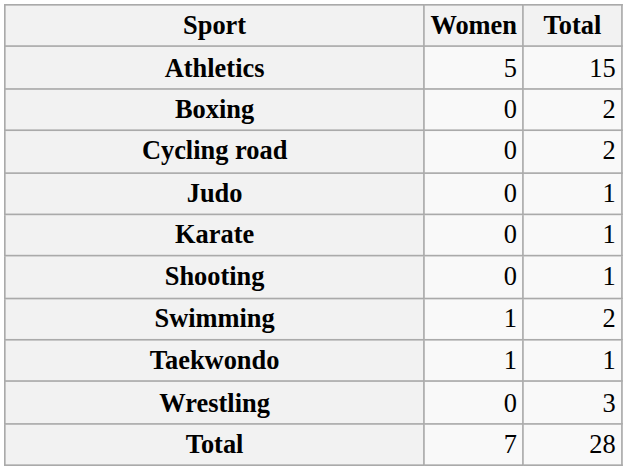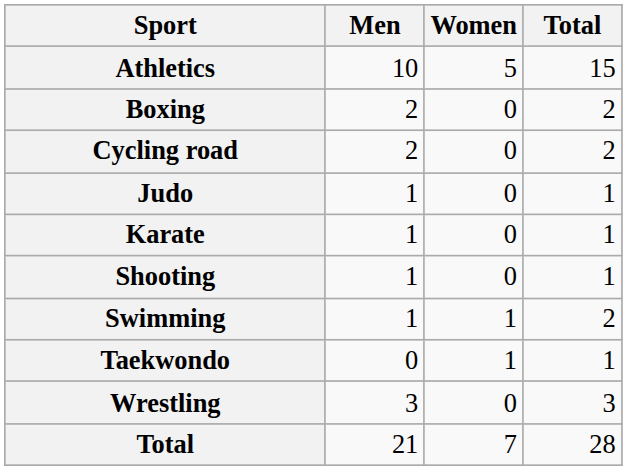 <table border="1" class="wikitable" style="text-align:right;">
 <tr>
 <th>Sport</th>
+<th>Men</th>
 <th>Women</th>
 <th>Total</th>
 </tr>
 <tr>
 <th>Athletics</th>
+<td width=16%>10</td>
 <td width=16%>5</td>
 <td width=16%>15</td>
 </tr>
 <tr>
 <th>Boxing</th>
+<td>2</td>
 <td>0</td>
 <td>2</td>
 </tr>
 <tr>
 <th>Cycling road</th>
+<td>2</td>
 <td>0</td>
 <td>2</td>
 </tr>
 <tr>
 <th>Judo</th>
+<td>1</td>
 <td>0</td>
 <td>1</td>
 </tr>
 <tr>
 <th>Karate</th>
+<td>1</td>
 <td>0</td>
 <td>1</td>
 </tr>
 <tr>
 <th>Shooting</th>
+<td>1</td>
 <td>0</td>
 <td>1</td>
 </tr>
 <tr>
 <th>Swimming</th>
 <td>1</td>
+<td>1</td>
 <td>2</td>
 </tr>
 <tr>
 <th>Taekwondo</th>
+<td>0</td>
 <td>1</td>
 <td>1</td>
 </tr>
 <tr>
 <th>Wrestling</th>
+<td>3</td>
 <td>0</td>
 <td>3</td>
 </tr>
 <tr>
 <th>Total</th>
+<td>21</td>
 <td>7</td>
 <td>28</td>
 </tr>
 </table>
